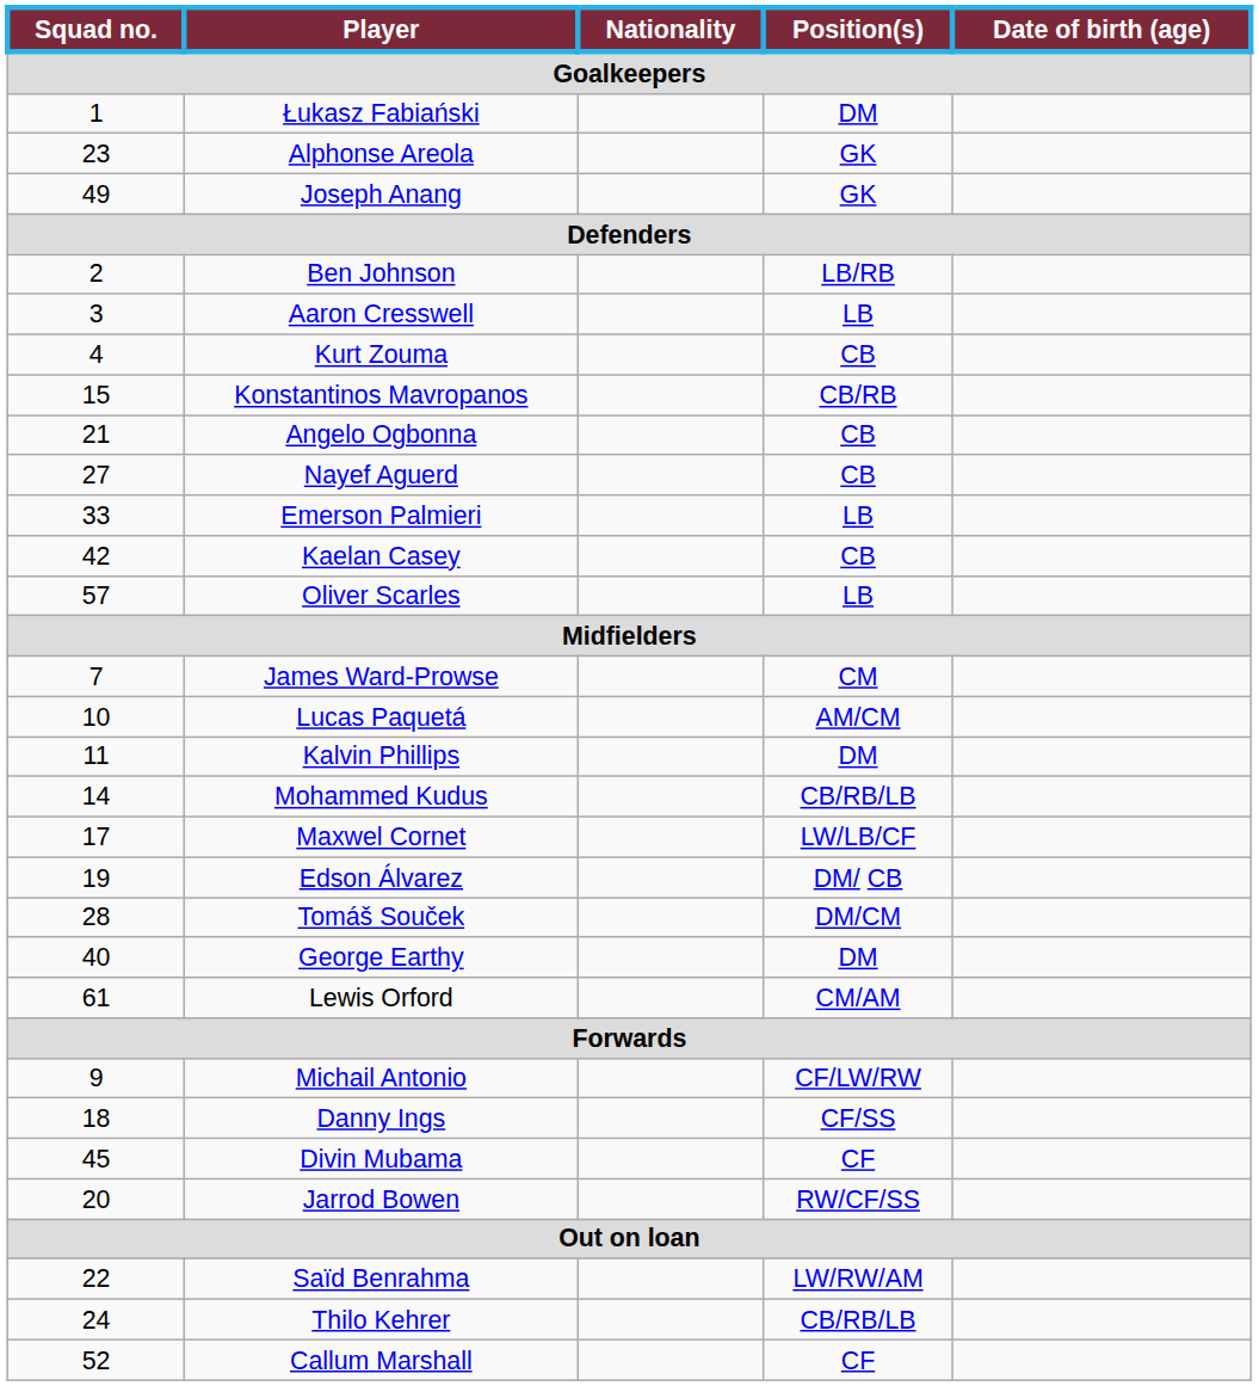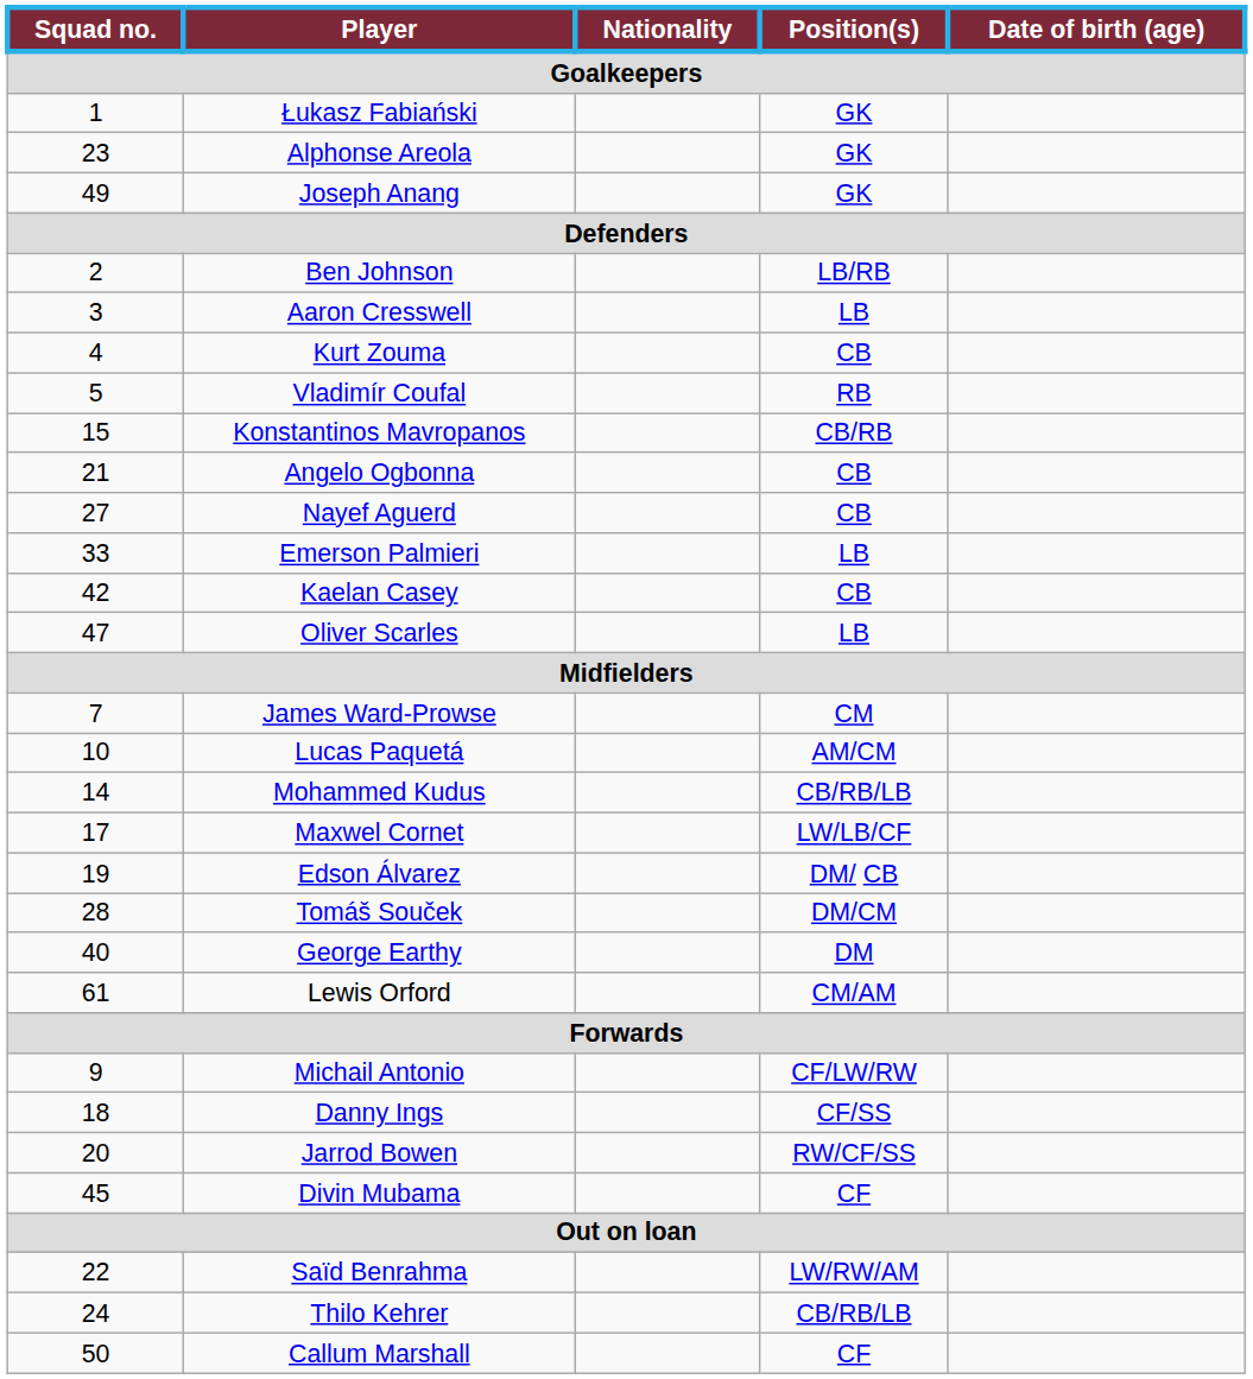 <table class="wikitable" style="text-align:center; font-size:90%; width:80%;">
 <tr>
 <th style="background:#7D2838;color:white;border:3px solid #29B1E6">Squad no.</th>
 <th style="background:#7D2838;color:white;border:3px solid #29B1E6">Player</th>
 <th style="background:#7D2838;color:white;border:3px solid #29B1E6">Nationality</th>
 <th style="background:#7D2838;color:white;border:3px solid #29B1E6">Position(s)</th>
 <th style="background:#7D2838;color:white;border:3px solid #29B1E6">Date of birth (age)</th>
 </tr>
 <tr>
 <th colspan="5" style="background:#dcdcdc; text-align:center;">Goalkeepers</th>
 </tr>
 <tr>
 <td>1</td>
 <td><a href='#'>Łukasz Fabiański</a></td>
 <td></td>
-<td><a href='#'>DM</a></td>
+<td><a href='#'>GK</a></td>
 <td></td>
 </tr>
 <tr>
 <td>23</td>
 <td><a href='#'>Alphonse Areola</a></td>
 <td></td>
 <td><a href='#'>GK</a></td>
 <td></td>
 </tr>
 <tr>
 <td>49</td>
 <td><a href='#'>Joseph Anang</a></td>
 <td></td>
 <td><a href='#'>GK</a></td>
 <td></td>
 </tr>
 <tr>
 <th colspan="5" style="background:#dcdcdc; text-align:center;">Defenders</th>
 </tr>
 <tr>
 <td>2</td>
 <td><a href='#'>Ben Johnson</a></td>
 <td></td>
 <td><a href='#'>LB/RB</a></td>
 <td></td>
 </tr>
 <tr>
 <td>3</td>
 <td><a href='#'>Aaron Cresswell</a></td>
 <td></td>
 <td><a href='#'>LB</a></td>
 <td></td>
 </tr>
 <tr>
 <td>4</td>
 <td><a href='#'>Kurt Zouma</a></td>
 <td></td>
 <td><a href='#'>CB</a></td>
 <td></td>
 </tr>
 <tr>
+<td>5</td>
+<td><a href='#'>Vladimír Coufal</a></td>
+<td></td>
+<td><a href='#'>RB</a></td>
+<td></td>
+</tr>
+<tr>
 <td>15</td>
 <td><a href='#'>Konstantinos Mavropanos</a></td>
 <td></td>
 <td><a href='#'>CB/RB</a></td>
 <td></td>
 </tr>
 <tr>
 <td>21</td>
 <td><a href='#'>Angelo Ogbonna</a></td>
 <td></td>
 <td><a href='#'>CB</a></td>
 <td></td>
 </tr>
 <tr>
 <td>27</td>
 <td><a href='#'>Nayef Aguerd</a></td>
 <td></td>
 <td><a href='#'>CB</a></td>
 <td></td>
 </tr>
 <tr>
 <td>33</td>
 <td><a href='#'>Emerson Palmieri</a></td>
 <td></td>
 <td><a href='#'>LB</a></td>
 <td></td>
 </tr>
 <tr>
 <td>42</td>
 <td><a href='#'>Kaelan Casey</a></td>
 <td></td>
 <td><a href='#'>CB</a></td>
 <td></td>
 </tr>
 <tr>
-<td>57</td>
+<td>47</td>
 <td><a href='#'>Oliver Scarles</a></td>
 <td></td>
 <td><a href='#'>LB</a></td>
 <td></td>
 </tr>
 <tr>
 <th colspan="5" style="background:#dcdcdc; text-align:center;">Midfielders</th>
 </tr>
 <tr>
 <td>7</td>
 <td><a href='#'>James Ward-Prowse</a></td>
 <td></td>
 <td><a href='#'>CM</a></td>
 <td></td>
 </tr>
 <tr>
 <td>10</td>
 <td><a href='#'>Lucas Paquetá</a></td>
 <td></td>
 <td><a href='#'>AM/CM</a></td>
-<td></td>
-</tr>
-<tr>
-<td>11</td>
-<td><a href='#'>Kalvin Phillips</a></td>
-<td></td>
-<td><a href='#'>DM</a></td>
 <td></td>
 </tr>
 <tr>
 <td>14</td>
 <td><a href='#'>Mohammed Kudus</a></td>
 <td></td>
 <td><a href='#'>CB/RB/LB</a></td>
 <td></td>
 </tr>
 <tr>
 <td>17</td>
 <td><a href='#'>Maxwel Cornet</a></td>
 <td></td>
 <td><a href='#'>LW/LB/CF</a></td>
 <td></td>
 </tr>
 <tr>
 <td>19</td>
 <td><a href='#'>Edson Álvarez</a></td>
 <td></td>
 <td><a href='#'>DM/</a> <a href='#'>CB</a></td>
 <td></td>
 </tr>
 <tr>
 <td>28</td>
 <td><a href='#'>Tomáš Souček</a></td>
 <td></td>
 <td><a href='#'>DM/CM</a></td>
 <td></td>
 </tr>
 <tr>
 <td>40</td>
 <td><a href='#'>George Earthy</a></td>
 <td></td>
 <td><a href='#'>DM</a></td>
 <td></td>
 </tr>
 <tr>
 <td>61</td>
 <td>Lewis Orford</td>
 <td></td>
 <td><a href='#'>CM/AM</a></td>
 <td></td>
 </tr>
 <tr>
 <th colspan="5" style="background:#dcdcdc; text-align:center;">Forwards</th>
 </tr>
 <tr>
 <td>9</td>
 <td><a href='#'>Michail Antonio</a></td>
 <td></td>
 <td><a href='#'>CF/LW/RW</a></td>
 <td></td>
 </tr>
 <tr>
 <td>18</td>
 <td><a href='#'>Danny Ings</a></td>
 <td></td>
 <td><a href='#'>CF/SS</a></td>
 <td></td>
 </tr>
 <tr>
+<td>20</td>
+<td><a href='#'>Jarrod Bowen</a></td>
+<td></td>
+<td><a href='#'>RW/CF/SS</a></td>
+<td></td>
+</tr>
+<tr>
 <td>45</td>
 <td><a href='#'>Divin Mubama</a></td>
 <td></td>
 <td><a href='#'>CF</a></td>
-<td></td>
-</tr>
-<tr>
-<td>20</td>
-<td><a href='#'>Jarrod Bowen</a></td>
-<td></td>
-<td><a href='#'>RW/CF/SS</a></td>
 <td></td>
 </tr>
 <tr>
 <th colspan="5" style="background:#dcdcdc; text-align:center;">Out on loan</th>
 </tr>
 <tr>
 <td>22</td>
 <td><a href='#'>Saïd Benrahma</a></td>
 <td></td>
 <td><a href='#'>LW/RW/AM</a></td>
 <td></td>
 </tr>
 <tr>
 <td>24</td>
 <td><a href='#'>Thilo Kehrer</a></td>
 <td></td>
 <td><a href='#'>CB/RB/LB</a></td>
 <td></td>
 </tr>
 <tr>
-<td>52</td>
+<td>50</td>
 <td><a href='#'>Callum Marshall</a></td>
 <td></td>
 <td><a href='#'>CF</a></td>
 <td></td>
 </tr>
 </table>
